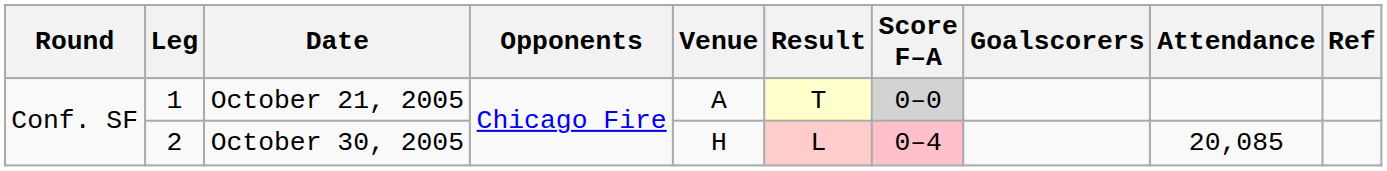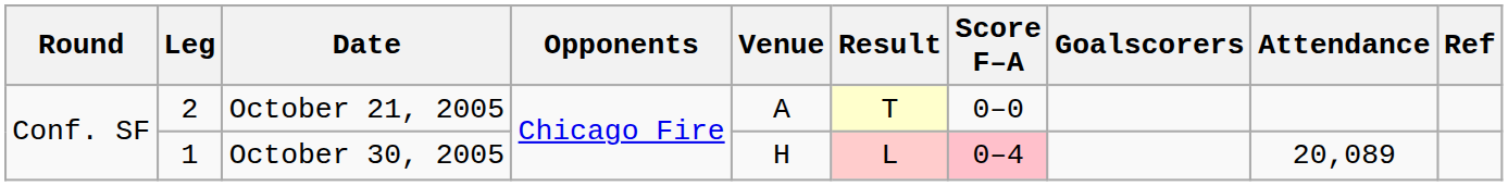 <table class="wikitable" style="text-align:center">
 <tr>
 <th scope="col">Round</th>
 <th scope="col">Leg</th>
 <th scope="col">Date</th>
 <th scope="col">Opponents</th>
 <th scope="col">Venue</th>
 <th scope="col">Result</th>
 <th scope="col">Score<br>F–A</th>
 <th scope="col">Goalscorers</th>
 <th scope="col">Attendance</th>
 <th scope="col">Ref</th>
 </tr>
 <tr>
 <td rowspan="2">Conf. SF</td>
-<td align="center">1</td>
+<td align="center">2</td>
 <td align="left">October 21, 2005</td>
 <td align="left" rowspan="2"><a href='#'>Chicago Fire</a></td>
 <td>A</td>
 <td style="background-color:#FFFFCC">T</td>
-<td style="background: lightgrey;">0–0</td>
+<td>0–0</td>
 <td align="left"></td>
 <td></td>
 <td></td>
 </tr>
 <tr>
-<td align="center">2</td>
+<td align="center">1</td>
 <td align="left">October 30, 2005</td>
 <td>H</td>
 <td style="background-color:#FFCCCC">L</td>
 <td style="background: pink;">0–4</td>
 <td align="left"></td>
-<td>20,085</td>
+<td>20,089</td>
 <td></td>
 </tr>
 </table>
